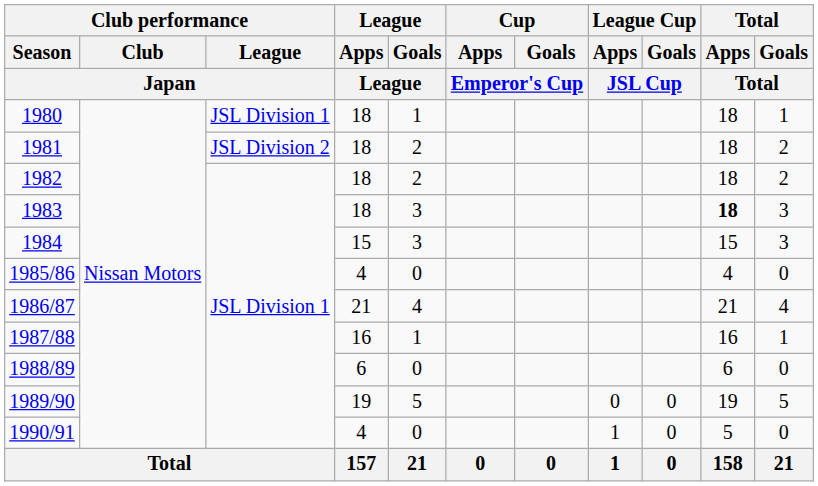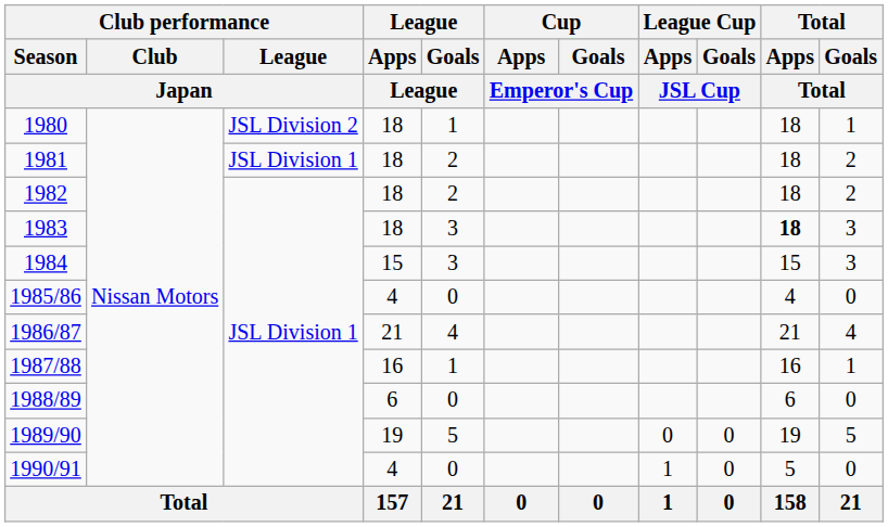 <table class="wikitable" style="text-align:center;">
 <tr>
 <th colspan=3>Club performance</th>
 <th colspan=2>League</th>
 <th colspan=2>Cup</th>
 <th colspan=2>League Cup</th>
 <th colspan=2>Total</th>
 </tr>
 <tr>
 <th>Season</th>
 <th>Club</th>
 <th>League</th>
 <th>Apps</th>
 <th>Goals</th>
 <th>Apps</th>
 <th>Goals</th>
 <th>Apps</th>
 <th>Goals</th>
 <th>Apps</th>
 <th>Goals</th>
 </tr>
 <tr>
 <th colspan=3>Japan</th>
 <th colspan=2>League</th>
 <th colspan=2><a href='#'>Emperor's Cup</a></th>
 <th colspan=2><a href='#'>JSL Cup</a></th>
 <th colspan=2>Total</th>
 </tr>
 <tr>
 <td><a href='#'>1980</a></td>
 <td rowspan="11"><a href='#'>Nissan Motors</a></td>
-<td><a href='#'>JSL Division 1</a></td>
+<td><a href='#'>JSL Division 2</a></td>
 <td>18</td>
 <td>1</td>
 <td></td>
 <td></td>
 <td></td>
 <td></td>
 <td>18</td>
 <td>1</td>
 </tr>
 <tr>
 <td><a href='#'>1981</a></td>
-<td><a href='#'>JSL Division 2</a></td>
+<td><a href='#'>JSL Division 1</a></td>
 <td>18</td>
 <td>2</td>
 <td></td>
 <td></td>
 <td></td>
 <td></td>
 <td>18</td>
 <td>2</td>
 </tr>
 <tr>
 <td><a href='#'>1982</a></td>
 <td rowspan="9"><a href='#'>JSL Division 1</a></td>
 <td>18</td>
 <td>2</td>
 <td></td>
 <td></td>
 <td></td>
 <td></td>
 <td>18</td>
 <td>2</td>
 </tr>
 <tr>
 <td><a href='#'>1983</a></td>
 <td>18</td>
 <td>3</td>
 <td></td>
 <td></td>
 <td></td>
 <td></td>
 <td><strong>18</strong></td>
 <td>3</td>
 </tr>
 <tr>
 <td><a href='#'>1984</a></td>
 <td>15</td>
 <td>3</td>
 <td></td>
 <td></td>
 <td></td>
 <td></td>
 <td>15</td>
 <td>3</td>
 </tr>
 <tr>
 <td><a href='#'>1985/86</a></td>
 <td>4</td>
 <td>0</td>
 <td></td>
 <td></td>
 <td></td>
 <td></td>
 <td>4</td>
 <td>0</td>
 </tr>
 <tr>
 <td><a href='#'>1986/87</a></td>
 <td>21</td>
 <td>4</td>
 <td></td>
 <td></td>
 <td></td>
 <td></td>
 <td>21</td>
 <td>4</td>
 </tr>
 <tr>
 <td><a href='#'>1987/88</a></td>
 <td>16</td>
 <td>1</td>
 <td></td>
 <td></td>
 <td></td>
 <td></td>
 <td>16</td>
 <td>1</td>
 </tr>
 <tr>
 <td><a href='#'>1988/89</a></td>
 <td>6</td>
 <td>0</td>
 <td></td>
 <td></td>
 <td></td>
 <td></td>
 <td>6</td>
 <td>0</td>
 </tr>
 <tr>
 <td><a href='#'>1989/90</a></td>
 <td>19</td>
 <td>5</td>
 <td></td>
 <td></td>
 <td>0</td>
 <td>0</td>
 <td>19</td>
 <td>5</td>
 </tr>
 <tr>
 <td><a href='#'>1990/91</a></td>
 <td>4</td>
 <td>0</td>
 <td></td>
 <td></td>
 <td>1</td>
 <td>0</td>
 <td>5</td>
 <td>0</td>
 </tr>
 <tr>
 <th colspan=3>Total</th>
 <th>157</th>
 <th>21</th>
 <th>0</th>
 <th>0</th>
 <th>1</th>
 <th>0</th>
 <th>158</th>
 <th>21</th>
 </tr>
 </table>
